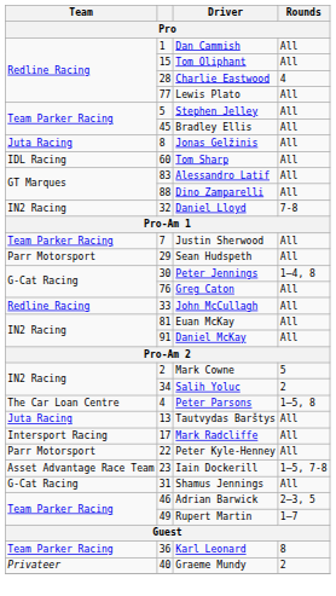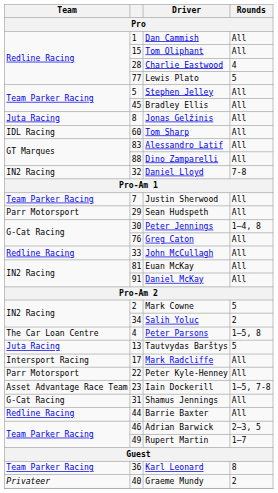 <table class="wikitable" style="font-size: 85%;">
 <tr>
 <th>Team</th>
 <th></th>
 <th>Driver</th>
 <th>Rounds</th>
 </tr>
 <tr>
 <th colspan=4>Pro</th>
 </tr>
 <tr>
 <td rowspan=4><a href='#'>Redline Racing</a></td>
 <td>1</td>
 <td> <a href='#'>Dan Cammish</a></td>
 <td>All</td>
 </tr>
 <tr>
 <td>15</td>
 <td> <a href='#'>Tom Oliphant</a></td>
 <td>All</td>
 </tr>
 <tr>
 <td>28</td>
 <td> <a href='#'>Charlie Eastwood</a></td>
 <td>4</td>
 </tr>
 <tr>
 <td>77</td>
 <td> Lewis Plato</td>
-<td>All</td>
+<td>5</td>
 </tr>
 <tr>
 <td rowspan=2><a href='#'>Team Parker Racing</a></td>
 <td>5</td>
 <td> <a href='#'>Stephen Jelley</a></td>
 <td>All</td>
 </tr>
 <tr>
 <td>45</td>
 <td> Bradley Ellis</td>
 <td>All</td>
 </tr>
 <tr>
 <td><a href='#'>Juta Racing</a></td>
 <td>8</td>
 <td> <a href='#'>Jonas Gelžinis</a></td>
 <td>All</td>
 </tr>
 <tr>
 <td>IDL Racing</td>
 <td>60</td>
 <td> <a href='#'>Tom Sharp</a></td>
 <td>All</td>
 </tr>
 <tr>
 <td rowspan=2>GT Marques</td>
 <td>83</td>
 <td> <a href='#'>Alessandro Latif</a></td>
 <td>All</td>
 </tr>
 <tr>
 <td>88</td>
 <td> <a href='#'>Dino Zamparelli</a></td>
 <td>All</td>
 </tr>
 <tr>
 <td>IN2 Racing</td>
 <td>32</td>
 <td> <a href='#'>Daniel Lloyd</a></td>
 <td>7-8</td>
 </tr>
 <tr>
 <th colspan=4>Pro-Am 1</th>
 </tr>
 <tr>
 <td><a href='#'>Team Parker Racing</a></td>
 <td>7</td>
 <td> Justin Sherwood</td>
 <td>All</td>
 </tr>
 <tr>
 <td>Parr Motorsport</td>
 <td>29</td>
 <td> Sean Hudspeth</td>
 <td>All</td>
 </tr>
 <tr>
 <td rowspan=2>G-Cat Racing</td>
 <td>30</td>
 <td> <a href='#'>Peter Jennings</a></td>
 <td>1–4, 8</td>
 </tr>
 <tr>
 <td>76</td>
 <td> <a href='#'>Greg Caton</a></td>
 <td>All</td>
 </tr>
 <tr>
 <td><a href='#'>Redline Racing</a></td>
 <td>33</td>
 <td> <a href='#'>John McCullagh</a></td>
 <td>All</td>
 </tr>
 <tr>
 <td rowspan=2>IN2 Racing</td>
 <td>81</td>
 <td> Euan McKay</td>
 <td>All</td>
 </tr>
 <tr>
 <td>91</td>
 <td> <a href='#'>Daniel McKay</a></td>
 <td>All</td>
 </tr>
 <tr>
 <th colspan=4>Pro-Am 2</th>
 </tr>
 <tr>
 <td rowspan=2>IN2 Racing</td>
 <td>2</td>
 <td> Mark Cowne</td>
 <td>5</td>
 </tr>
 <tr>
 <td>34</td>
 <td> <a href='#'>Salih Yoluc</a></td>
 <td>2</td>
 </tr>
 <tr>
 <td>The Car Loan Centre</td>
 <td>4</td>
 <td> <a href='#'>Peter Parsons</a></td>
 <td>1–5, 8</td>
 </tr>
 <tr>
 <td><a href='#'>Juta Racing</a></td>
 <td>13</td>
 <td> Tautvydas Barštys</td>
-<td>All</td>
+<td>5</td>
 </tr>
 <tr>
 <td>Intersport Racing</td>
 <td>17</td>
 <td> <a href='#'>Mark Radcliffe</a></td>
 <td>All</td>
 </tr>
 <tr>
 <td>Parr Motorsport</td>
 <td>22</td>
 <td> Peter Kyle-Henney</td>
 <td>All</td>
 </tr>
 <tr>
 <td>Asset Advantage Race Team</td>
 <td>23</td>
 <td> Iain Dockerill</td>
 <td>1–5, 7-8</td>
 </tr>
 <tr>
 <td>G-Cat Racing</td>
 <td>31</td>
 <td> Shamus Jennings</td>
+<td>All</td>
+</tr>
+<tr>
+<td><a href='#'>Redline Racing</a></td>
+<td>44</td>
+<td> Barrie Baxter</td>
 <td>All</td>
 </tr>
 <tr>
 <td rowspan=2><a href='#'>Team Parker Racing</a></td>
 <td>46</td>
 <td> Adrian Barwick</td>
 <td>2–3, 5</td>
 </tr>
 <tr>
 <td>49</td>
 <td> Rupert Martin</td>
 <td>1–7</td>
 </tr>
 <tr>
 <th colspan=4>Guest</th>
 </tr>
 <tr>
 <td><a href='#'>Team Parker Racing</a></td>
 <td>36</td>
 <td> <a href='#'>Karl Leonard</a></td>
 <td>8</td>
 </tr>
 <tr>
 <td><em>Privateer</em></td>
 <td>40</td>
 <td> Graeme Mundy</td>
 <td>2</td>
 </tr>
 <tr>
 </tr>
 </table>
